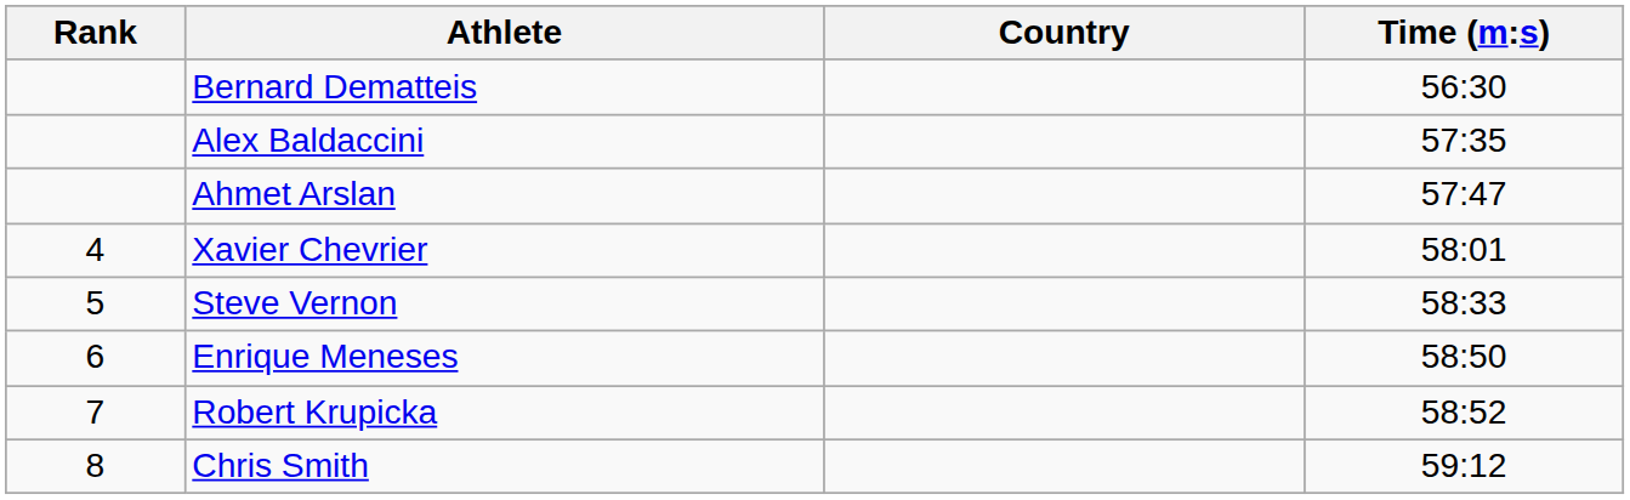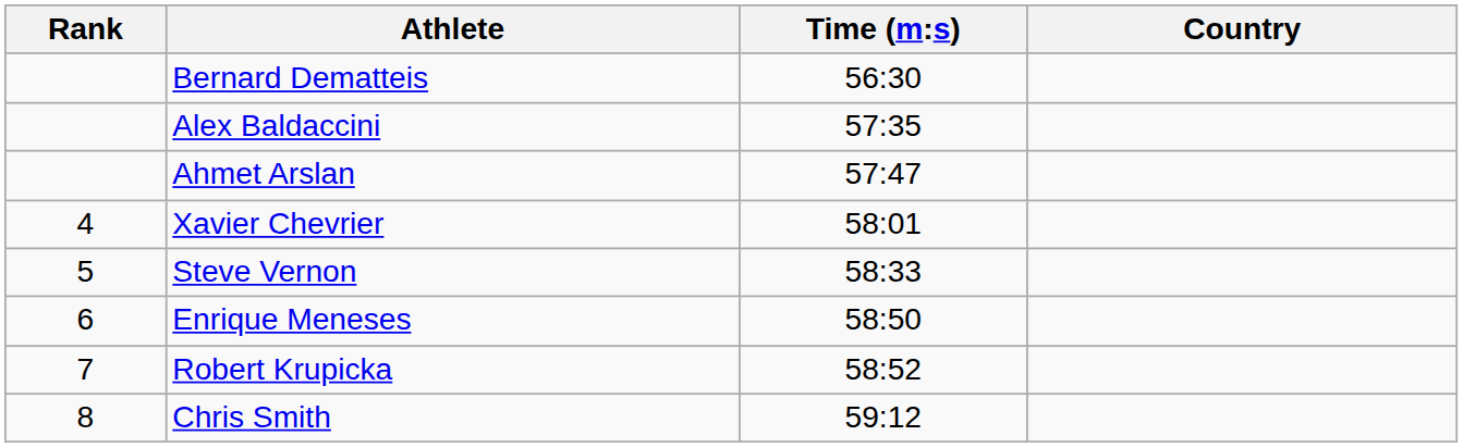 <table class="wikitable" width=60%>
 <tr>
 <th width=5%>Rank</th>
 <th width=20%>Athlete</th>
+<th width=10%>Time (<a href='#'>m</a>:<a href='#'>s</a>)</th>
 <th width=15%>Country</th>
-<th width=10%>Time (<a href='#'>m</a>:<a href='#'>s</a>)</th>
 </tr>
 <tr align="center">
 <td></td>
 <td align="left"><a href='#'>Bernard Dematteis</a></td>
+<td>56:30</td>
 <td align="left"></td>
-<td>56:30</td>
 </tr>
 <tr align="center">
 <td></td>
 <td align="left"><a href='#'>Alex Baldaccini</a></td>
+<td>57:35</td>
 <td align="left"></td>
-<td>57:35</td>
 </tr>
 <tr align="center">
 <td></td>
 <td align="left"><a href='#'>Ahmet Arslan</a></td>
+<td>57:47</td>
 <td align="left"></td>
-<td>57:47</td>
 </tr>
 <tr align="center">
 <td>4</td>
 <td align="left"><a href='#'>Xavier Chevrier</a></td>
+<td>58:01</td>
 <td align="left"></td>
-<td>58:01</td>
 </tr>
 <tr align="center">
 <td>5</td>
 <td align="left"><a href='#'>Steve Vernon</a></td>
+<td>58:33</td>
 <td align="left"></td>
-<td>58:33</td>
 </tr>
 <tr align="center">
 <td>6</td>
 <td align="left"><a href='#'>Enrique Meneses</a></td>
+<td>58:50</td>
 <td align="left"></td>
-<td>58:50</td>
 </tr>
 <tr align="center">
 <td>7</td>
 <td align="left"><a href='#'>Robert Krupicka</a></td>
+<td>58:52</td>
 <td align="left"></td>
-<td>58:52</td>
 </tr>
 <tr align="center">
 <td>8</td>
 <td align="left"><a href='#'>Chris Smith</a></td>
+<td>59:12</td>
 <td align="left"></td>
-<td>59:12</td>
 </tr>
 </table>
